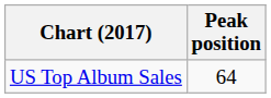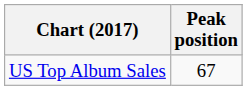 <table class="wikitable">
 <tr>
 <th>Chart (2017)</th>
 <th>Peak<br>position</th>
 </tr>
 <tr>
 <td><a href='#'>US Top Album Sales</a></td>
-<td style="text-align:center;">64</td>
+<td style="text-align:center;">67</td>
 </tr>
 </table>
